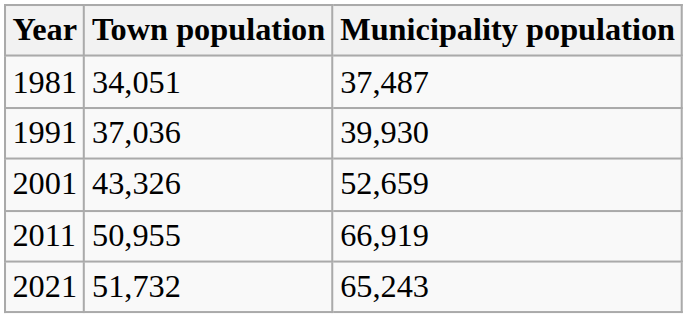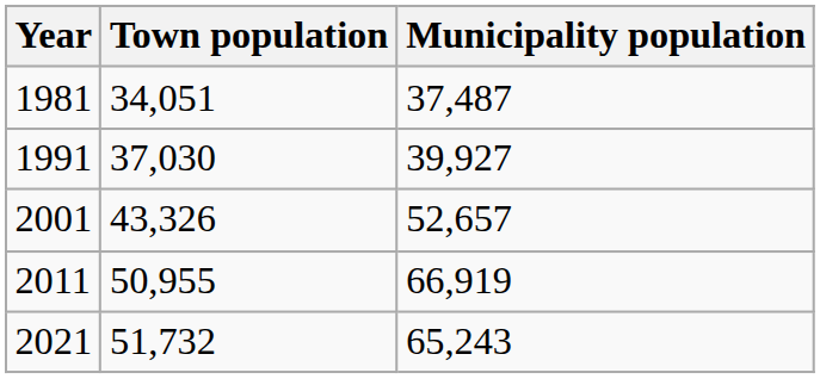 <table class="wikitable">
 <tr>
 <th>Year</th>
 <th>Town population</th>
 <th>Municipality population</th>
 </tr>
 <tr>
 <td>1981</td>
 <td>34,051</td>
 <td>37,487</td>
 </tr>
 <tr>
 <td>1991</td>
-<td>37,036</td>
-<td>39,930</td>
+<td>37,030</td>
+<td>39,927</td>
 </tr>
 <tr>
 <td>2001</td>
 <td>43,326</td>
-<td>52,659</td>
+<td>52,657</td>
 </tr>
 <tr>
 <td>2011</td>
 <td>50,955</td>
 <td>66,919</td>
 </tr>
 <tr>
 <td>2021</td>
 <td>51,732</td>
 <td>65,243</td>
 </tr>
 </table>
